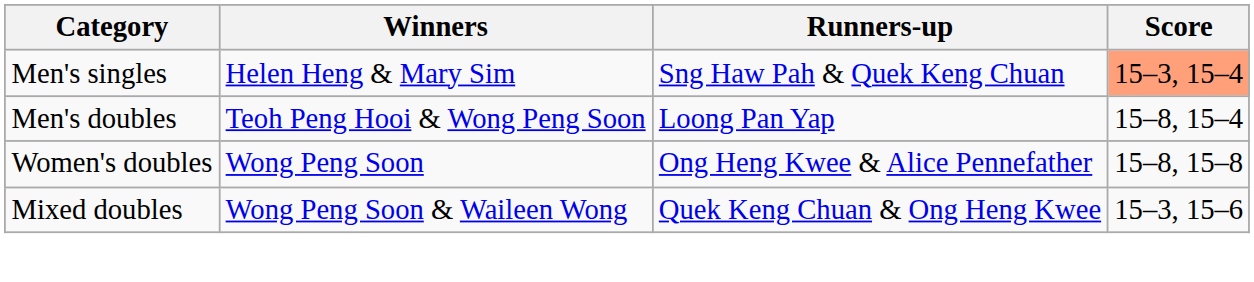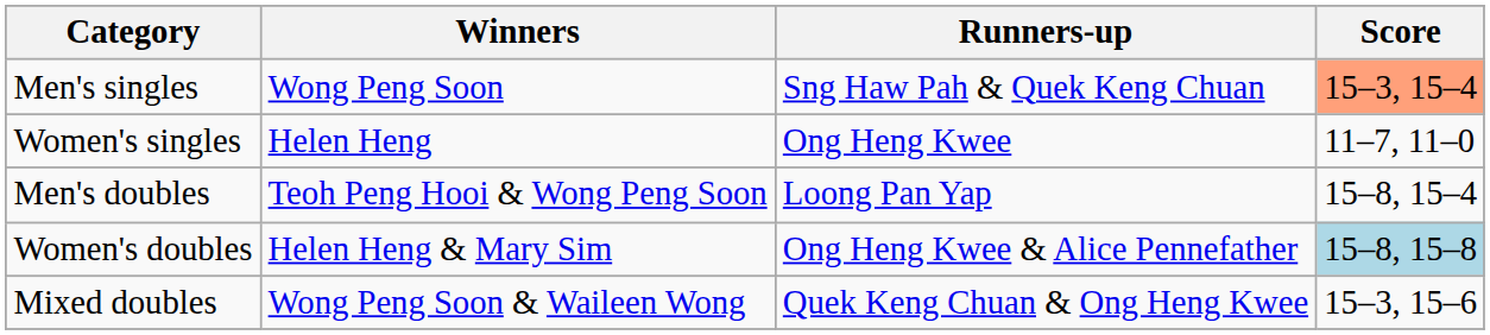 <table class="wikitable">
 <tr>
 <th>Category</th>
 <th>Winners</th>
 <th>Runners-up</th>
 <th>Score</th>
 </tr>
 <tr>
 <td>Men's singles</td>
-<td> <a href='#'>Helen Heng</a> & <a href='#'>Mary Sim</a></td>
+<td> <a href='#'>Wong Peng Soon</a></td>
 <td> <a href='#'>Sng Haw Pah</a> & <a href='#'>Quek Keng Chuan</a></td>
 <td style="background: lightsalmon;">15–3, 15–4</td>
+</tr>
+<tr>
+<td>Women's singles</td>
+<td> <a href='#'>Helen Heng</a></td>
+<td> <a href='#'>Ong Heng Kwee</a></td>
+<td>11–7, 11–0</td>
 </tr>
 <tr>
 <td>Men's doubles</td>
 <td> <a href='#'>Teoh Peng Hooi</a> & <a href='#'>Wong Peng Soon</a></td>
 <td> <a href='#'>Loong Pan Yap</a></td>
 <td>15–8, 15–4</td>
 </tr>
 <tr>
 <td>Women's doubles</td>
-<td> <a href='#'>Wong Peng Soon</a></td>
+<td> <a href='#'>Helen Heng</a> & <a href='#'>Mary Sim</a></td>
 <td> <a href='#'>Ong Heng Kwee</a> & <a href='#'>Alice Pennefather</a></td>
-<td>15–8, 15–8</td>
+<td style="background: lightblue;">15–8, 15–8</td>
 </tr>
 <tr>
 <td>Mixed doubles</td>
 <td> <a href='#'>Wong Peng Soon</a> & <a href='#'>Waileen Wong</a></td>
 <td> <a href='#'>Quek Keng Chuan</a> & <a href='#'>Ong Heng Kwee</a></td>
 <td>15–3, 15–6</td>
 </tr>
 </table>
